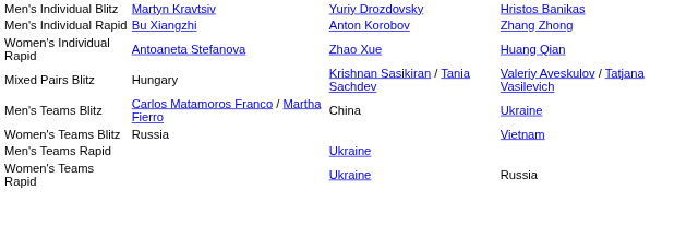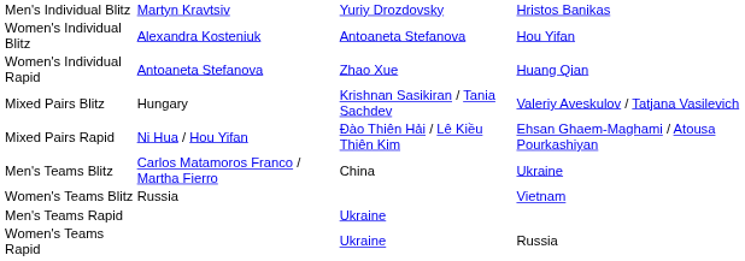 <table>
 <tr>
 <td>Men's Individual Blitz</td>
 <td> <a href='#'>Martyn Kravtsiv</a></td>
 <td> <a href='#'>Yuriy Drozdovsky</a></td>
 <td> <a href='#'>Hristos Banikas</a></td>
 </tr>
 <tr>
-<td>Men's Individual Rapid</td>
-<td> <a href='#'>Bu Xiangzhi</a></td>
-<td> <a href='#'>Anton Korobov</a></td>
-<td> <a href='#'>Zhang Zhong</a></td>
+<td>Women's Individual Blitz</td>
+<td> <a href='#'>Alexandra Kosteniuk</a></td>
+<td> <a href='#'>Antoaneta Stefanova</a></td>
+<td> <a href='#'>Hou Yifan</a></td>
 </tr>
 <tr>
 <td>Women's Individual Rapid</td>
 <td> <a href='#'>Antoaneta Stefanova</a></td>
 <td> <a href='#'>Zhao Xue</a></td>
 <td> <a href='#'>Huang Qian</a></td>
 </tr>
 <tr>
 <td>Mixed Pairs Blitz</td>
 <td> Hungary</td>
 <td> <a href='#'>Krishnan Sasikiran</a> / <a href='#'>Tania Sachdev</a></td>
 <td> <a href='#'>Valeriy Aveskulov</a> / <a href='#'>Tatjana Vasilevich</a></td>
+</tr>
+<tr>
+<td>Mixed Pairs Rapid</td>
+<td> <a href='#'>Ni Hua</a> / <a href='#'>Hou Yifan</a></td>
+<td> <a href='#'>Đào Thiên Hải</a> / <a href='#'>Lê Kiều Thiên Kim</a></td>
+<td> <a href='#'>Ehsan Ghaem-Maghami</a> / <a href='#'>Atousa Pourkashiyan</a></td>
 </tr>
 <tr>
 <td>Men's Teams Blitz</td>
 <td> <a href='#'>Carlos Matamoros Franco</a> / <a href='#'>Martha Fierro</a></td>
 <td> China</td>
 <td> <a href='#'>Ukraine</a></td>
 </tr>
 <tr>
 <td>Women's Teams Blitz</td>
 <td> Russia</td>
 <td></td>
 <td> <a href='#'>Vietnam</a></td>
 </tr>
 <tr>
 <td>Men's Teams Rapid</td>
 <td></td>
 <td> <a href='#'>Ukraine</a></td>
 <td></td>
 </tr>
 <tr>
 <td>Women's Teams Rapid</td>
 <td></td>
 <td> <a href='#'>Ukraine</a></td>
 <td> Russia</td>
 </tr>
 </table>
